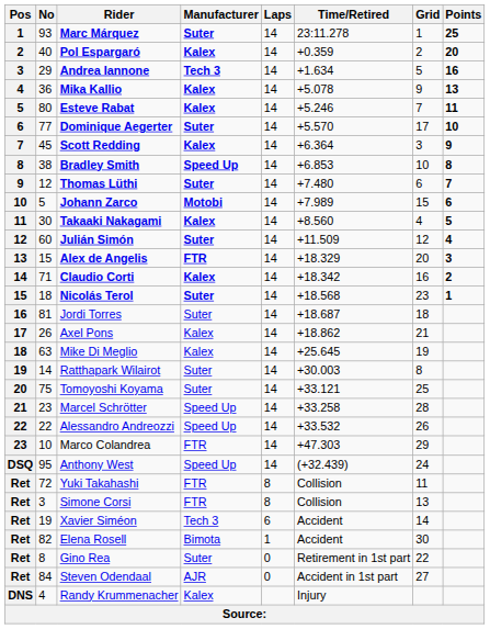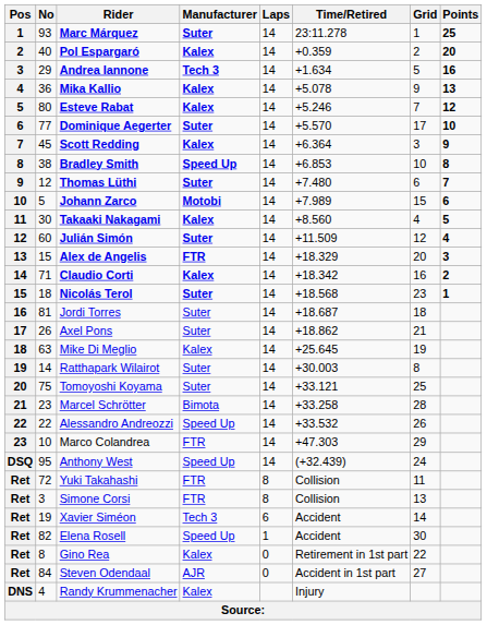 <table class="wikitable" style="font-size: 95%;">
 <tr>
 <th>Pos</th>
 <th>No</th>
 <th>Rider</th>
 <th>Manufacturer</th>
 <th>Laps</th>
 <th>Time/Retired</th>
 <th>Grid</th>
 <th>Points</th>
 </tr>
 <tr>
 <th>1</th>
 <td>93</td>
 <td> <strong><a href='#'>Marc Márquez</a></strong></td>
 <td><strong><a href='#'>Suter</a></strong></td>
 <td>14</td>
 <td>23:11.278</td>
 <td>1</td>
 <td><strong>25</strong></td>
 </tr>
 <tr>
 <th>2</th>
 <td>40</td>
 <td> <strong><a href='#'>Pol Espargaró</a></strong></td>
 <td><strong><a href='#'>Kalex</a></strong></td>
 <td>14</td>
 <td>+0.359</td>
 <td>2</td>
 <td><strong>20</strong></td>
 </tr>
 <tr>
 <th>3</th>
 <td>29</td>
 <td> <strong><a href='#'>Andrea Iannone</a></strong></td>
 <td><strong><a href='#'>Tech 3</a></strong></td>
 <td>14</td>
 <td>+1.634</td>
 <td>5</td>
 <td><strong>16</strong></td>
 </tr>
 <tr>
 <th>4</th>
 <td>36</td>
 <td> <strong><a href='#'>Mika Kallio</a></strong></td>
 <td><strong><a href='#'>Kalex</a></strong></td>
 <td>14</td>
 <td>+5.078</td>
 <td>9</td>
 <td><strong>13</strong></td>
 </tr>
 <tr>
 <th>5</th>
 <td>80</td>
 <td> <strong><a href='#'>Esteve Rabat</a></strong></td>
 <td><strong><a href='#'>Kalex</a></strong></td>
 <td>14</td>
 <td>+5.246</td>
 <td>7</td>
-<td><strong>11</strong></td>
+<td><strong>12</strong></td>
 </tr>
 <tr>
 <th>6</th>
 <td>77</td>
 <td> <strong><a href='#'>Dominique Aegerter</a></strong></td>
 <td><strong><a href='#'>Suter</a></strong></td>
 <td>14</td>
 <td>+5.570</td>
 <td>17</td>
 <td><strong>10</strong></td>
 </tr>
 <tr>
 <th>7</th>
 <td>45</td>
 <td> <strong><a href='#'>Scott Redding</a></strong></td>
 <td><strong><a href='#'>Kalex</a></strong></td>
 <td>14</td>
 <td>+6.364</td>
 <td>3</td>
 <td><strong>9</strong></td>
 </tr>
 <tr>
 <th>8</th>
 <td>38</td>
 <td> <strong><a href='#'>Bradley Smith</a></strong></td>
 <td><strong><a href='#'>Speed Up</a></strong></td>
 <td>14</td>
 <td>+6.853</td>
 <td>10</td>
 <td><strong>8</strong></td>
 </tr>
 <tr>
 <th>9</th>
 <td>12</td>
 <td> <strong><a href='#'>Thomas Lüthi</a></strong></td>
 <td><strong><a href='#'>Suter</a></strong></td>
 <td>14</td>
 <td>+7.480</td>
 <td>6</td>
 <td><strong>7</strong></td>
 </tr>
 <tr>
 <th>10</th>
 <td>5</td>
 <td> <strong><a href='#'>Johann Zarco</a></strong></td>
 <td><strong><a href='#'>Motobi</a></strong></td>
 <td>14</td>
 <td>+7.989</td>
 <td>15</td>
 <td><strong>6</strong></td>
 </tr>
 <tr>
 <th>11</th>
 <td>30</td>
 <td> <strong><a href='#'>Takaaki Nakagami</a></strong></td>
 <td><strong><a href='#'>Kalex</a></strong></td>
 <td>14</td>
 <td>+8.560</td>
 <td>4</td>
 <td><strong>5</strong></td>
 </tr>
 <tr>
 <th>12</th>
 <td>60</td>
 <td> <strong><a href='#'>Julián Simón</a></strong></td>
 <td><strong><a href='#'>Suter</a></strong></td>
 <td>14</td>
 <td>+11.509</td>
 <td>12</td>
 <td><strong>4</strong></td>
 </tr>
 <tr>
 <th>13</th>
 <td>15</td>
 <td> <strong><a href='#'>Alex de Angelis</a></strong></td>
 <td><strong><a href='#'>FTR</a></strong></td>
 <td>14</td>
 <td>+18.329</td>
 <td>20</td>
 <td><strong>3</strong></td>
 </tr>
 <tr>
 <th>14</th>
 <td>71</td>
 <td> <strong><a href='#'>Claudio Corti</a></strong></td>
 <td><strong><a href='#'>Kalex</a></strong></td>
 <td>14</td>
 <td>+18.342</td>
 <td>16</td>
 <td><strong>2</strong></td>
 </tr>
 <tr>
 <th>15</th>
 <td>18</td>
 <td> <strong><a href='#'>Nicolás Terol</a></strong></td>
 <td><strong><a href='#'>Suter</a></strong></td>
 <td>14</td>
 <td>+18.568</td>
 <td>23</td>
 <td><strong>1</strong></td>
 </tr>
 <tr>
 <th>16</th>
 <td>81</td>
 <td> <a href='#'>Jordi Torres</a></td>
 <td><a href='#'>Suter</a></td>
 <td>14</td>
 <td>+18.687</td>
 <td>18</td>
 <td></td>
 </tr>
 <tr>
 <th>17</th>
 <td>26</td>
 <td> <a href='#'>Axel Pons</a></td>
-<td><a href='#'>Kalex</a></td>
+<td><a href='#'>Suter</a></td>
 <td>14</td>
 <td>+18.862</td>
 <td>21</td>
 <td></td>
 </tr>
 <tr>
 <th>18</th>
 <td>63</td>
 <td> <a href='#'>Mike Di Meglio</a></td>
 <td><a href='#'>Kalex</a></td>
 <td>14</td>
 <td>+25.645</td>
 <td>19</td>
 <td></td>
 </tr>
 <tr>
 <th>19</th>
 <td>14</td>
 <td> <a href='#'>Ratthapark Wilairot</a></td>
 <td><a href='#'>Suter</a></td>
 <td>14</td>
 <td>+30.003</td>
 <td>8</td>
 <td></td>
 </tr>
 <tr>
 <th>20</th>
 <td>75</td>
 <td> <a href='#'>Tomoyoshi Koyama</a></td>
 <td><a href='#'>Suter</a></td>
 <td>14</td>
 <td>+33.121</td>
 <td>25</td>
 <td></td>
 </tr>
 <tr>
 <th>21</th>
 <td>23</td>
 <td> <a href='#'>Marcel Schrötter</a></td>
-<td><a href='#'>Speed Up</a></td>
+<td><a href='#'>Bimota</a></td>
 <td>14</td>
 <td>+33.258</td>
 <td>28</td>
 <td></td>
 </tr>
 <tr>
 <th>22</th>
 <td>22</td>
 <td> <a href='#'>Alessandro Andreozzi</a></td>
 <td><a href='#'>Speed Up</a></td>
 <td>14</td>
 <td>+33.532</td>
 <td>26</td>
 <td></td>
 </tr>
 <tr>
 <th>23</th>
 <td>10</td>
 <td> Marco Colandrea</td>
 <td><a href='#'>FTR</a></td>
 <td>14</td>
 <td>+47.303</td>
 <td>29</td>
 <td></td>
 </tr>
 <tr>
 <th>DSQ</th>
 <td>95</td>
 <td> <a href='#'>Anthony West</a></td>
 <td><a href='#'>Speed Up</a></td>
 <td>14</td>
 <td>(+32.439)</td>
 <td>24</td>
 <td></td>
 </tr>
 <tr>
 <th>Ret</th>
 <td>72</td>
 <td> <a href='#'>Yuki Takahashi</a></td>
 <td><a href='#'>FTR</a></td>
 <td>8</td>
 <td>Collision</td>
 <td>11</td>
 <td></td>
 </tr>
 <tr>
 <th>Ret</th>
 <td>3</td>
 <td> <a href='#'>Simone Corsi</a></td>
 <td><a href='#'>FTR</a></td>
 <td>8</td>
 <td>Collision</td>
 <td>13</td>
 <td></td>
 </tr>
 <tr>
 <th>Ret</th>
 <td>19</td>
 <td> <a href='#'>Xavier Siméon</a></td>
 <td><a href='#'>Tech 3</a></td>
 <td>6</td>
 <td>Accident</td>
 <td>14</td>
 <td></td>
 </tr>
 <tr>
 <th>Ret</th>
 <td>82</td>
 <td> <a href='#'>Elena Rosell</a></td>
-<td><a href='#'>Bimota</a></td>
+<td><a href='#'>Speed Up</a></td>
 <td>1</td>
 <td>Accident</td>
 <td>30</td>
 <td></td>
 </tr>
 <tr>
 <th>Ret</th>
 <td>8</td>
 <td> <a href='#'>Gino Rea</a></td>
-<td><a href='#'>Suter</a></td>
+<td><a href='#'>Kalex</a></td>
 <td>0</td>
 <td>Retirement in 1st part</td>
 <td>22</td>
 <td></td>
 </tr>
 <tr>
 <th>Ret</th>
 <td>84</td>
 <td> <a href='#'>Steven Odendaal</a></td>
 <td><a href='#'>AJR</a></td>
 <td>0</td>
 <td>Accident in 1st part</td>
 <td>27</td>
 <td></td>
 </tr>
 <tr>
 <th>DNS</th>
 <td>4</td>
 <td> <a href='#'>Randy Krummenacher</a></td>
 <td><a href='#'>Kalex</a></td>
 <td></td>
 <td>Injury</td>
 <td></td>
 <td></td>
 </tr>
 <tr>
 <th colspan=8>Source:</th>
 </tr>
 </table>
